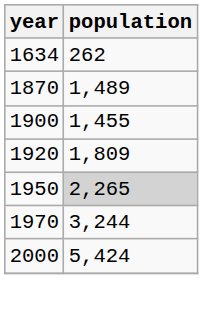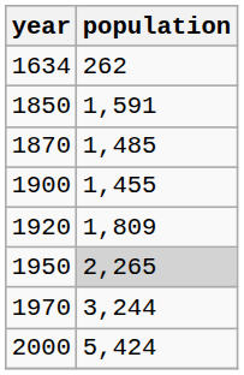 <table class="wikitable">
 <tr>
 <th>year</th>
 <th>population</th>
 </tr>
 <tr>
 <td>1634</td>
 <td>262</td>
 </tr>
 <tr>
+<td>1850</td>
+<td>1,591</td>
+</tr>
+<tr>
 <td>1870</td>
-<td>1,489</td>
+<td>1,485</td>
 </tr>
 <tr>
 <td>1900</td>
 <td>1,455</td>
 </tr>
 <tr>
 <td>1920</td>
 <td>1,809</td>
 </tr>
 <tr>
 <td>1950</td>
 <td style="background: lightgrey;">2,265</td>
 </tr>
 <tr>
 <td>1970</td>
 <td>3,244</td>
 </tr>
 <tr>
 <td>2000</td>
 <td>5,424</td>
 </tr>
 <tr>
 </tr>
 </table>
